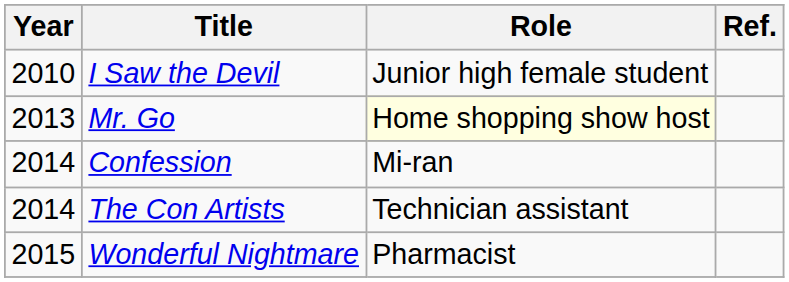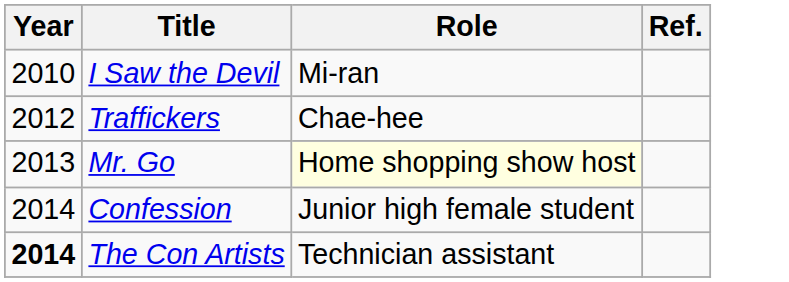 <table class="wikitable">
 <tr>
 <th>Year</th>
 <th>Title</th>
 <th>Role</th>
 <th>Ref.</th>
 </tr>
 <tr>
 <td>2010</td>
 <td><em><a href='#'>I Saw the Devil</a></em></td>
-<td>Junior high female student</td>
+<td>Mi-ran</td>
+<td></td>
+</tr>
+<tr>
+<td>2012</td>
+<td><em><a href='#'>Traffickers</a></em></td>
+<td>Chae-hee</td>
 <td></td>
 </tr>
 <tr>
 <td>2013</td>
 <td><em><a href='#'>Mr. Go</a></em></td>
 <td style="background: lightyellow;">Home shopping show host</td>
 <td></td>
 </tr>
 <tr>
 <td>2014</td>
 <td><em><a href='#'>Confession</a></em></td>
-<td>Mi-ran</td>
+<td>Junior high female student</td>
 <td></td>
 </tr>
 <tr>
-<td>2014</td>
+<td><strong>2014</strong></td>
 <td><em><a href='#'>The Con Artists</a></em></td>
 <td>Technician assistant</td>
 <td></td>
 </tr>
-<tr>
-<td>2015</td>
-<td><em><a href='#'>Wonderful Nightmare</a></em></td>
-<td>Pharmacist</td>
-<td></td>
-</tr>
 </table>
